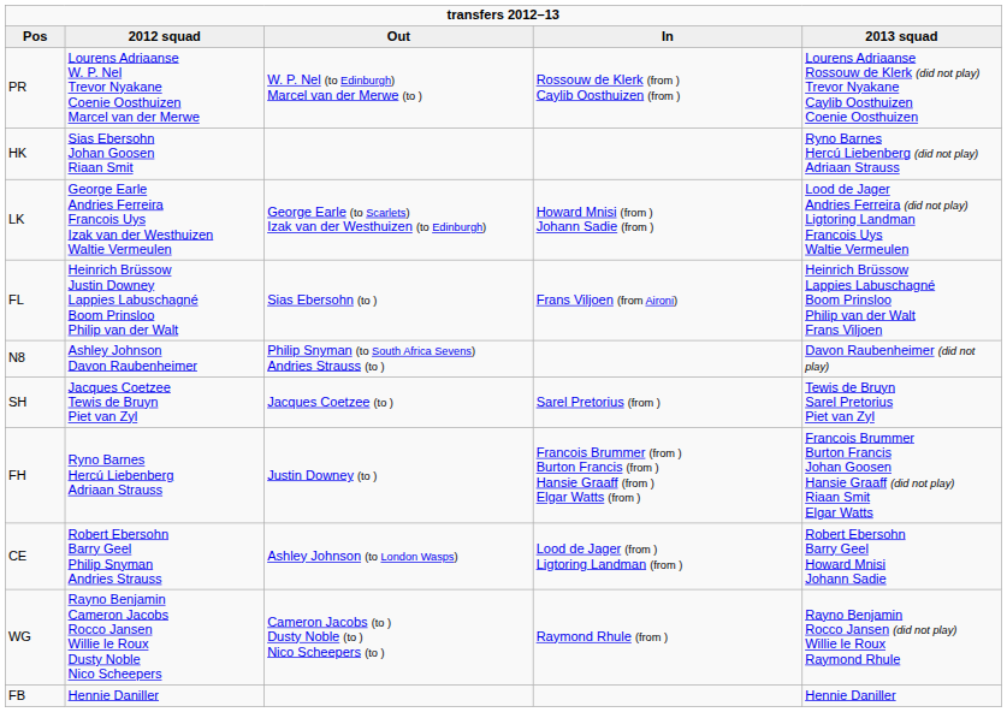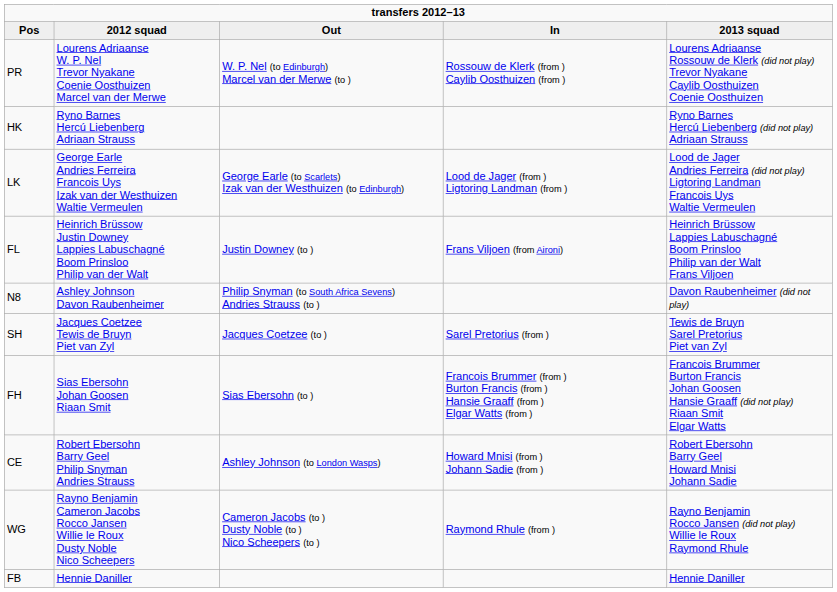 <table class="wikitable" style="text-align: left; width:95%">
 <tr>
 <td colspan="100%" style="text-align:center;"><strong> transfers 2012–13</strong></td>
 </tr>
 <tr>
 <th style="background:#efefef; width:6%;">Pos</th>
 <th style="background:#efefef; width:20%;">2012 squad</th>
 <th style="background:#efefef; width:27%;">Out</th>
 <th style="background:#efefef; width:27%;">In</th>
 <th style="background:#efefef; width:20%;">2013 squad</th>
 </tr>
 <tr>
 <td>PR</td>
 <td> <a href='#'>Lourens Adriaanse</a><br><a href='#'>W. P. Nel</a><br><a href='#'>Trevor Nyakane</a><br><a href='#'>Coenie Oosthuizen</a><br><a href='#'>Marcel van der Merwe</a></td>
 <td>  <a href='#'>W. P. Nel</a> <small>(to  <a href='#'>Edinburgh</a>)</small><br> <a href='#'>Marcel van der Merwe</a> <small>(to )</small></td>
 <td>  <a href='#'>Rossouw de Klerk</a> <small>(from )</small><br> <a href='#'>Caylib Oosthuizen</a> <small>(from )</small></td>
 <td> <a href='#'>Lourens Adriaanse</a><br><a href='#'>Rossouw de Klerk</a> <small><em>(did not play)</em></small><br><a href='#'>Trevor Nyakane</a><br><a href='#'>Caylib Oosthuizen</a><br><a href='#'>Coenie Oosthuizen</a></td>
 </tr>
 <tr>
 <td>HK</td>
-<td> <a href='#'>Sias Ebersohn</a><br><a href='#'>Johan Goosen</a><br><a href='#'>Riaan Smit</a></td>
+<td> <a href='#'>Ryno Barnes</a><br><a href='#'>Hercú Liebenberg</a><br><a href='#'>Adriaan Strauss</a></td>
 <td></td>
 <td></td>
 <td> <a href='#'>Ryno Barnes</a><br><a href='#'>Hercú Liebenberg</a> <small><em>(did not play)</em></small><br><a href='#'>Adriaan Strauss</a></td>
 </tr>
 <tr>
 <td>LK</td>
 <td> <a href='#'>George Earle</a><br><a href='#'>Andries Ferreira</a><br><a href='#'>Francois Uys</a><br><a href='#'>Izak van der Westhuizen</a><br><a href='#'>Waltie Vermeulen</a></td>
 <td>  <a href='#'>George Earle</a> <small>(to  <a href='#'>Scarlets</a>)</small><br> <a href='#'>Izak van der Westhuizen</a> <small>(to  <a href='#'>Edinburgh</a>)</small></td>
-<td>  <a href='#'>Howard Mnisi</a> <small>(from )</small><br> <a href='#'>Johann Sadie</a> <small>(from )</small></td>
+<td>  <a href='#'>Lood de Jager</a> <small>(from )</small><br> <a href='#'>Ligtoring Landman</a> <small>(from )</small></td>
 <td> <a href='#'>Lood de Jager</a><br><a href='#'>Andries Ferreira</a> <small><em>(did not play)</em></small><br><a href='#'>Ligtoring Landman</a><br><a href='#'>Francois Uys</a><br><a href='#'>Waltie Vermeulen</a></td>
 </tr>
 <tr>
 <td>FL</td>
 <td> <a href='#'>Heinrich Brüssow</a><br><a href='#'>Justin Downey</a><br><a href='#'>Lappies Labuschagné</a><br><a href='#'>Boom Prinsloo</a><br><a href='#'>Philip van der Walt</a></td>
-<td>  <a href='#'>Sias Ebersohn</a> <small>(to )</small></td>
+<td>  <a href='#'>Justin Downey</a> <small>(to )</small></td>
 <td>  <a href='#'>Frans Viljoen</a> <small>(from  <a href='#'>Aironi</a>)</small></td>
 <td> <a href='#'>Heinrich Brüssow</a><br><a href='#'>Lappies Labuschagné</a><br><a href='#'>Boom Prinsloo</a><br><a href='#'>Philip van der Walt</a><br><a href='#'>Frans Viljoen</a></td>
 </tr>
 <tr>
 <td>N8</td>
 <td> <a href='#'>Ashley Johnson</a><br><a href='#'>Davon Raubenheimer</a></td>
 <td>  <a href='#'>Philip Snyman</a> <small>(to <a href='#'>South Africa Sevens</a>)</small><br> <a href='#'>Andries Strauss</a> <small>(to )</small></td>
 <td></td>
 <td> <a href='#'>Davon Raubenheimer</a> <small><em>(did not play)</em></small></td>
 </tr>
 <tr>
 <td>SH</td>
 <td> <a href='#'>Jacques Coetzee</a><br><a href='#'>Tewis de Bruyn</a><br><a href='#'>Piet van Zyl</a></td>
 <td>  <a href='#'>Jacques Coetzee</a> <small>(to )</small></td>
 <td>  <a href='#'>Sarel Pretorius</a> <small>(from )</small></td>
 <td> <a href='#'>Tewis de Bruyn</a><br><a href='#'>Sarel Pretorius</a><br><a href='#'>Piet van Zyl</a></td>
 </tr>
 <tr>
 <td>FH</td>
-<td> <a href='#'>Ryno Barnes</a><br><a href='#'>Hercú Liebenberg</a><br><a href='#'>Adriaan Strauss</a></td>
-<td>  <a href='#'>Justin Downey</a> <small>(to )</small></td>
+<td> <a href='#'>Sias Ebersohn</a><br><a href='#'>Johan Goosen</a><br><a href='#'>Riaan Smit</a></td>
+<td>  <a href='#'>Sias Ebersohn</a> <small>(to )</small></td>
 <td>  <a href='#'>Francois Brummer</a> <small>(from )</small><br> <a href='#'>Burton Francis</a> <small>(from )</small><br> <a href='#'>Hansie Graaff</a> <small>(from )</small><br> <a href='#'>Elgar Watts</a> <small>(from )</small></td>
 <td> <a href='#'>Francois Brummer</a><br><a href='#'>Burton Francis</a><br><a href='#'>Johan Goosen</a><br><a href='#'>Hansie Graaff</a> <small><em>(did not play)</em></small><br><a href='#'>Riaan Smit</a><br><a href='#'>Elgar Watts</a></td>
 </tr>
 <tr>
 <td>CE</td>
 <td> <a href='#'>Robert Ebersohn</a><br><a href='#'>Barry Geel</a><br><a href='#'>Philip Snyman</a><br><a href='#'>Andries Strauss</a></td>
 <td>  <a href='#'>Ashley Johnson</a> <small>(to  <a href='#'>London Wasps</a>)</small></td>
-<td>  <a href='#'>Lood de Jager</a> <small>(from )</small><br> <a href='#'>Ligtoring Landman</a> <small>(from )</small></td>
+<td>  <a href='#'>Howard Mnisi</a> <small>(from )</small><br> <a href='#'>Johann Sadie</a> <small>(from )</small></td>
 <td> <a href='#'>Robert Ebersohn</a><br><a href='#'>Barry Geel</a><br><a href='#'>Howard Mnisi</a><br><a href='#'>Johann Sadie</a></td>
 </tr>
 <tr>
 <td>WG</td>
 <td> <a href='#'>Rayno Benjamin</a><br><a href='#'>Cameron Jacobs</a><br><a href='#'>Rocco Jansen</a><br><a href='#'>Willie le Roux</a><br><a href='#'>Dusty Noble</a><br><a href='#'>Nico Scheepers</a></td>
 <td>  <a href='#'>Cameron Jacobs</a> <small>(to )</small><br> <a href='#'>Dusty Noble</a> <small>(to )</small><br> <a href='#'>Nico Scheepers</a> <small>(to )</small></td>
 <td>  <a href='#'>Raymond Rhule</a> <small>(from )</small></td>
 <td> <a href='#'>Rayno Benjamin</a><br><a href='#'>Rocco Jansen</a> <small><em>(did not play)</em></small><br><a href='#'>Willie le Roux</a><br><a href='#'>Raymond Rhule</a></td>
 </tr>
 <tr>
 <td>FB</td>
 <td> <a href='#'>Hennie Daniller</a></td>
 <td></td>
 <td></td>
 <td> <a href='#'>Hennie Daniller</a></td>
 </tr>
 </table>
